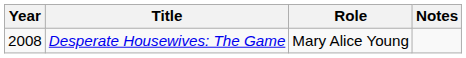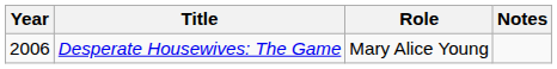 <table class="wikitable sortable">
 <tr>
 <th>Year</th>
 <th>Title</th>
 <th>Role</th>
 <th class="unsortable">Notes</th>
 </tr>
 <tr>
-<td>2008</td>
+<td>2006</td>
 <td><em><a href='#'>Desperate Housewives: The Game</a></em></td>
 <td>Mary Alice Young</td>
 <td></td>
 </tr>
 </table>
